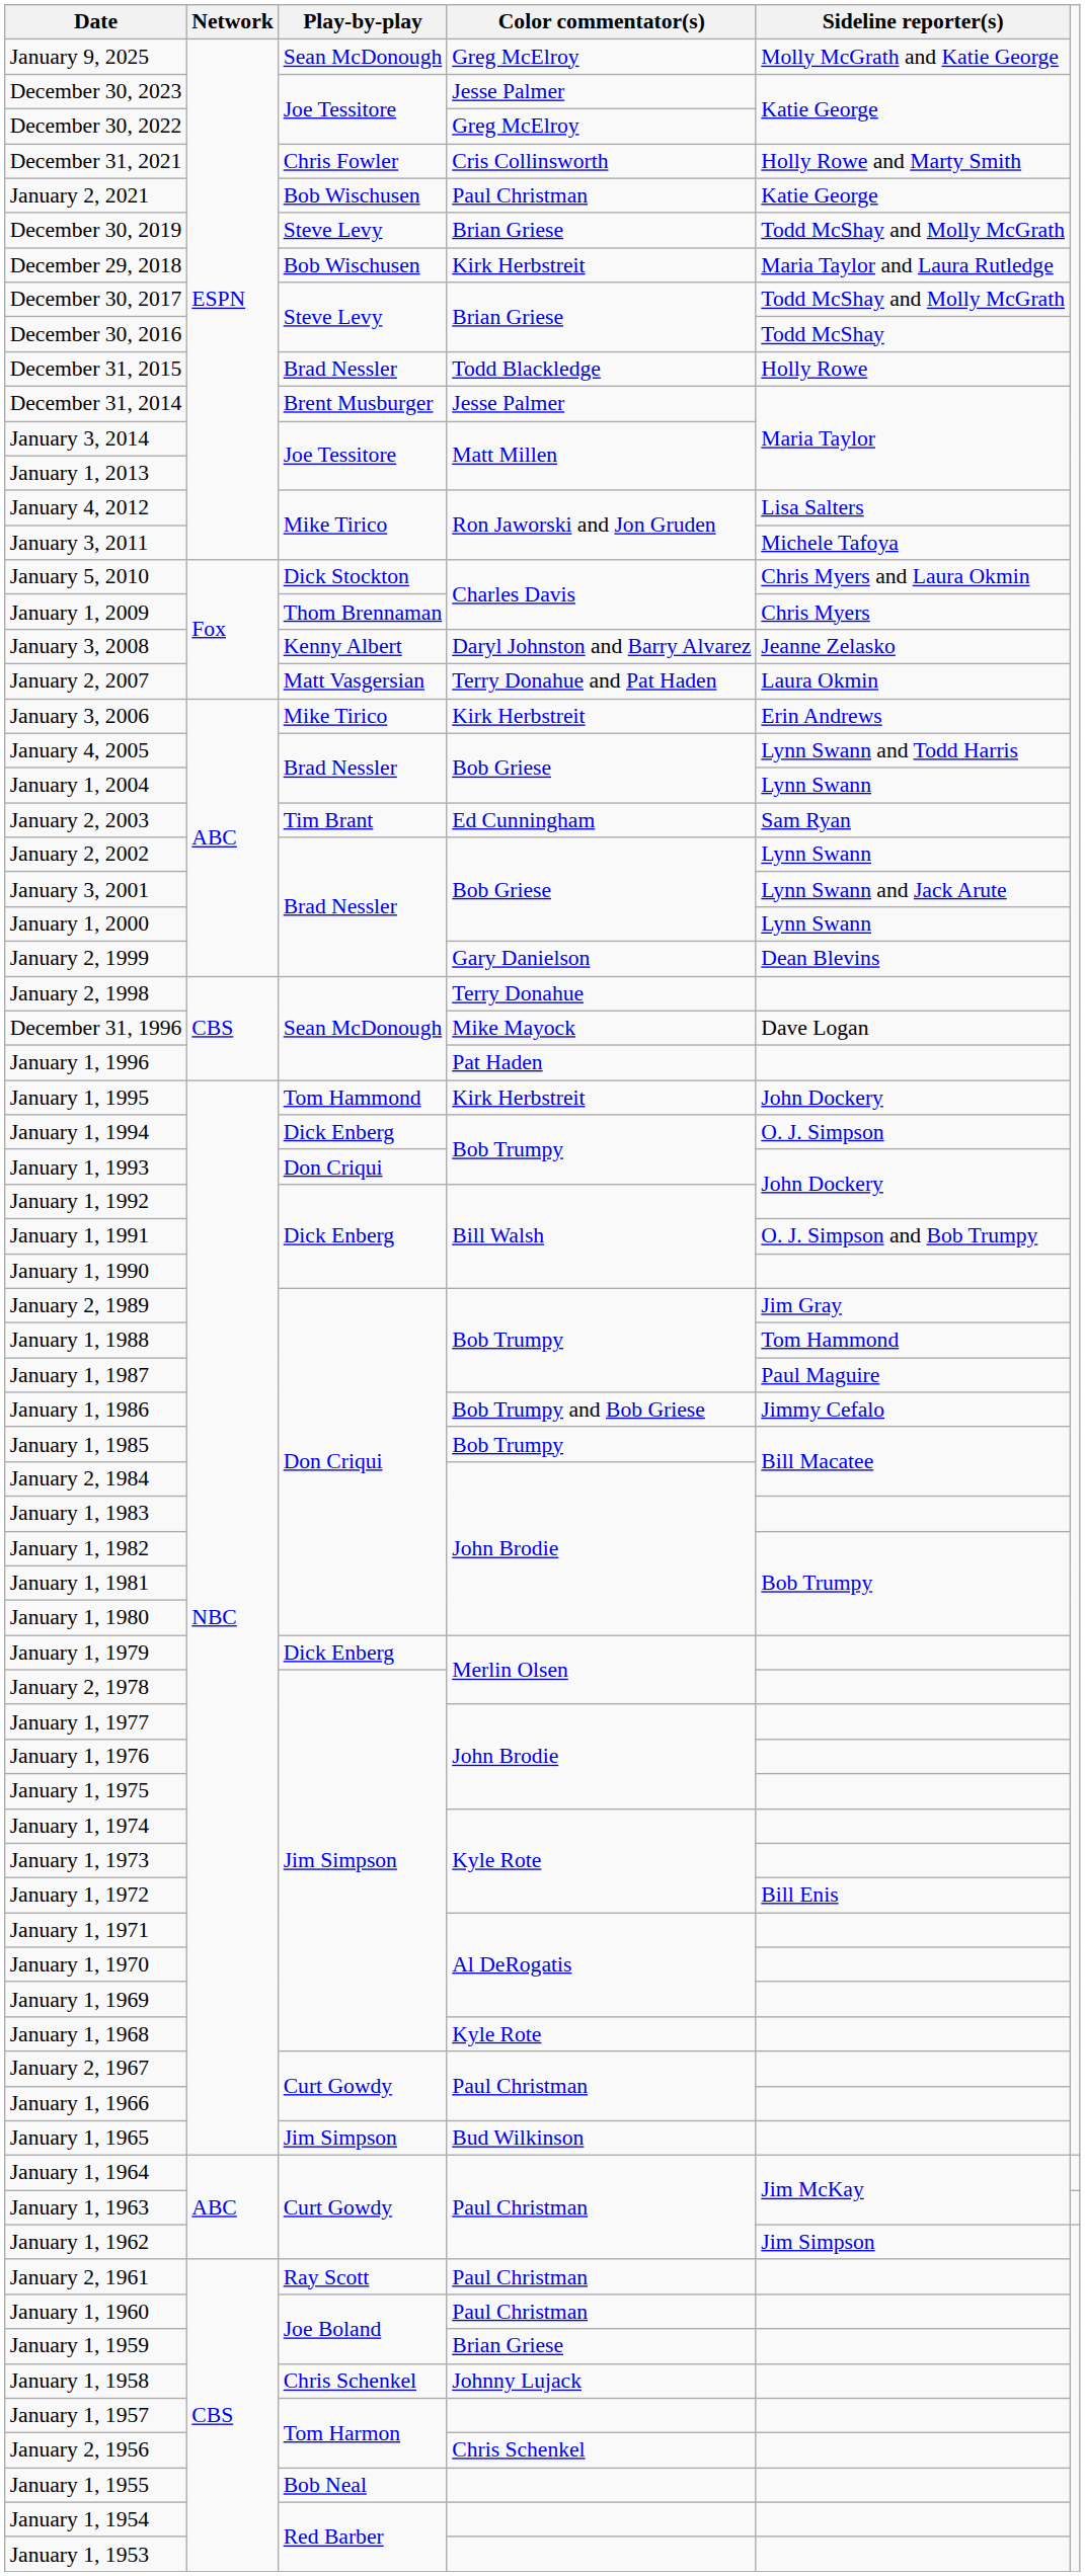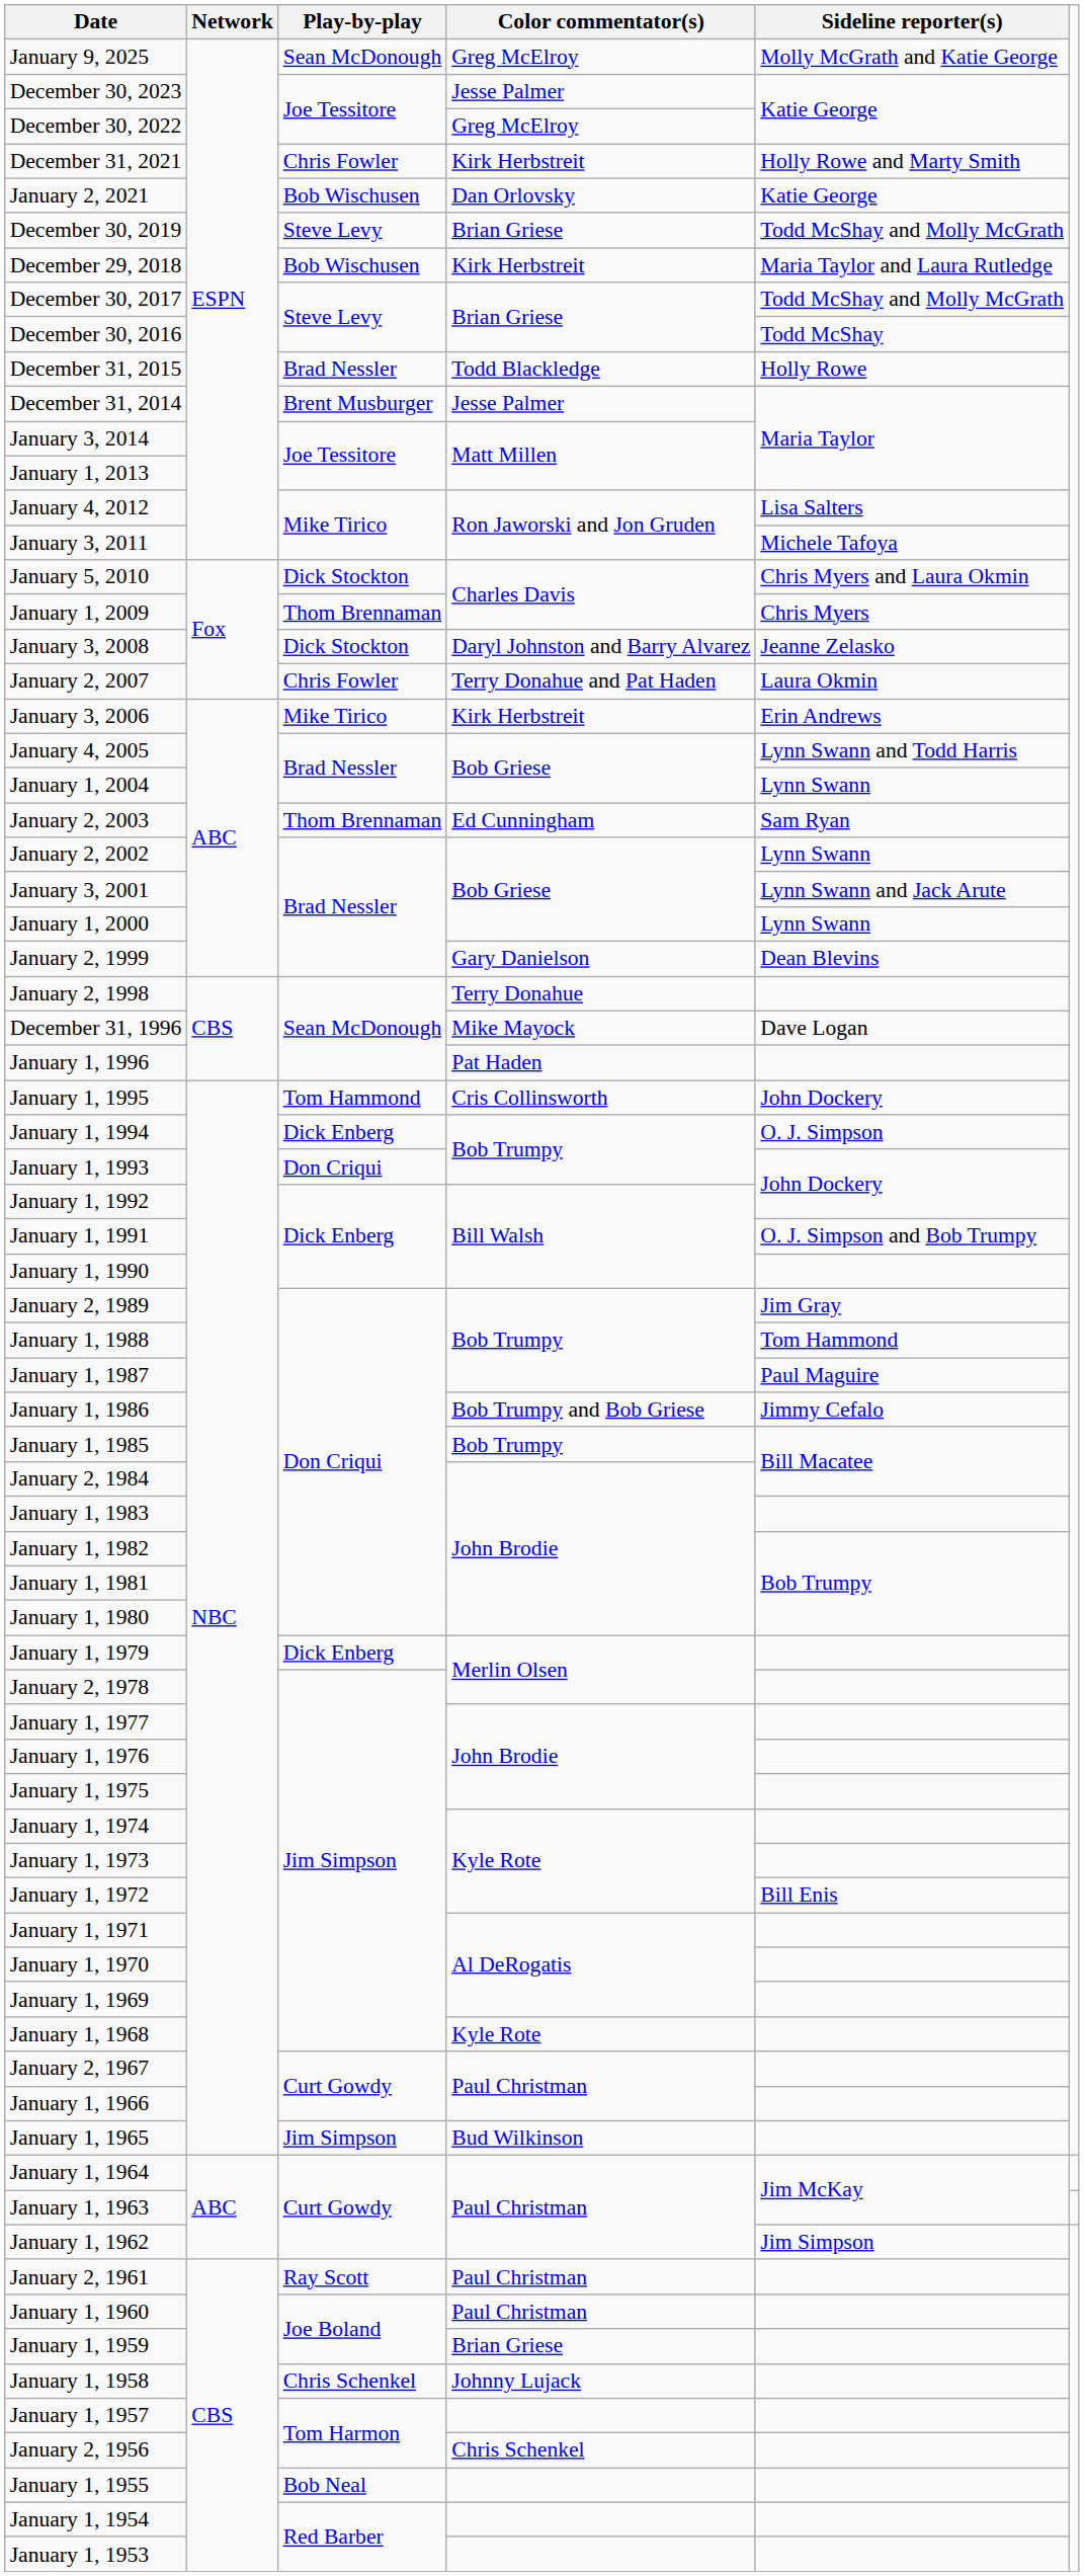 <table class="wikitable">
 <tr>
 <th>Date</th>
 <th>Network</th>
 <th>Play-by-play</th>
 <th>Color commentator(s)</th>
 <th>Sideline reporter(s)</th>
 </tr>
 <tr>
 <td>January 9, 2025</td>
 <td rowspan=15><a href='#'>ESPN</a></td>
 <td><a href='#'>Sean McDonough</a></td>
 <td><a href='#'>Greg McElroy</a></td>
 <td><a href='#'>Molly McGrath</a> and <a href='#'>Katie George</a></td>
 </tr>
 <tr>
 <td>December 30, 2023</td>
 <td rowspan=2><a href='#'>Joe Tessitore</a></td>
 <td><a href='#'>Jesse Palmer</a></td>
 <td rowspan=2><a href='#'>Katie George</a></td>
 </tr>
 <tr>
 <td>December 30, 2022</td>
 <td><a href='#'>Greg McElroy</a></td>
 </tr>
 <tr>
 <td>December 31, 2021</td>
 <td><a href='#'>Chris Fowler</a></td>
-<td><a href='#'>Cris Collinsworth</a></td>
+<td><a href='#'>Kirk Herbstreit</a></td>
 <td><a href='#'>Holly Rowe</a> and <a href='#'>Marty Smith</a></td>
 </tr>
 <tr>
 <td>January 2, 2021</td>
 <td><a href='#'>Bob Wischusen</a></td>
-<td><a href='#'>Paul Christman</a></td>
+<td><a href='#'>Dan Orlovsky</a></td>
 <td><a href='#'>Katie George</a></td>
 </tr>
 <tr>
 <td>December 30, 2019</td>
 <td><a href='#'>Steve Levy</a></td>
 <td><a href='#'>Brian Griese</a></td>
 <td><a href='#'>Todd McShay</a> and <a href='#'>Molly McGrath</a></td>
 </tr>
 <tr>
 <td>December 29, 2018</td>
 <td><a href='#'>Bob Wischusen</a></td>
 <td><a href='#'>Kirk Herbstreit</a></td>
 <td><a href='#'>Maria Taylor</a> and <a href='#'>Laura Rutledge</a></td>
 </tr>
 <tr>
 <td>December 30, 2017</td>
 <td rowspan=2><a href='#'>Steve Levy</a></td>
 <td rowspan=2><a href='#'>Brian Griese</a></td>
 <td><a href='#'>Todd McShay</a> and <a href='#'>Molly McGrath</a></td>
 </tr>
 <tr>
 <td>December 30, 2016</td>
 <td><a href='#'>Todd McShay</a></td>
 </tr>
 <tr>
 <td>December 31, 2015</td>
 <td><a href='#'>Brad Nessler</a></td>
 <td><a href='#'>Todd Blackledge</a></td>
 <td><a href='#'>Holly Rowe</a></td>
 </tr>
 <tr>
 <td>December 31, 2014</td>
 <td><a href='#'>Brent Musburger</a></td>
 <td><a href='#'>Jesse Palmer</a></td>
 <td rowspan=3><a href='#'>Maria Taylor</a></td>
 </tr>
 <tr>
 <td>January 3, 2014</td>
 <td rowspan=2><a href='#'>Joe Tessitore</a></td>
 <td rowspan=2><a href='#'>Matt Millen</a></td>
 </tr>
 <tr>
 <td>January 1, 2013</td>
 </tr>
 <tr>
 <td>January 4, 2012</td>
 <td rowspan=2><a href='#'>Mike Tirico</a></td>
 <td rowspan=2><a href='#'>Ron Jaworski</a> and <a href='#'>Jon Gruden</a></td>
 <td><a href='#'>Lisa Salters</a></td>
 </tr>
 <tr>
 <td>January 3, 2011</td>
 <td><a href='#'>Michele Tafoya</a></td>
 </tr>
 <tr>
 <td>January 5, 2010</td>
 <td rowspan=4><a href='#'>Fox</a></td>
 <td><a href='#'>Dick Stockton</a></td>
 <td rowspan=2><a href='#'>Charles Davis</a></td>
 <td><a href='#'>Chris Myers</a> and <a href='#'>Laura Okmin</a></td>
 </tr>
 <tr>
 <td>January 1, 2009</td>
 <td><a href='#'>Thom Brennaman</a></td>
 <td><a href='#'>Chris Myers</a></td>
 </tr>
 <tr>
 <td>January 3, 2008</td>
-<td><a href='#'>Kenny Albert</a></td>
+<td><a href='#'>Dick Stockton</a></td>
 <td><a href='#'>Daryl Johnston</a> and <a href='#'>Barry Alvarez</a></td>
 <td><a href='#'>Jeanne Zelasko</a></td>
 </tr>
 <tr>
 <td>January 2, 2007</td>
-<td><a href='#'>Matt Vasgersian</a></td>
+<td><a href='#'>Chris Fowler</a></td>
 <td><a href='#'>Terry Donahue</a> and <a href='#'>Pat Haden</a></td>
 <td><a href='#'>Laura Okmin</a></td>
 </tr>
 <tr>
 <td>January 3, 2006</td>
 <td rowspan=8><a href='#'>ABC</a></td>
 <td><a href='#'>Mike Tirico</a></td>
 <td><a href='#'>Kirk Herbstreit</a></td>
 <td><a href='#'>Erin Andrews</a></td>
 </tr>
 <tr>
 <td>January 4, 2005</td>
 <td rowspan=2><a href='#'>Brad Nessler</a></td>
 <td rowspan=2><a href='#'>Bob Griese</a></td>
 <td><a href='#'>Lynn Swann</a> and <a href='#'>Todd Harris</a></td>
 </tr>
 <tr>
 <td>January 1, 2004</td>
 <td><a href='#'>Lynn Swann</a></td>
 </tr>
 <tr>
 <td>January 2, 2003</td>
-<td><a href='#'>Tim Brant</a></td>
+<td><a href='#'>Thom Brennaman</a></td>
 <td><a href='#'>Ed Cunningham</a></td>
 <td><a href='#'>Sam Ryan</a></td>
 </tr>
 <tr>
 <td>January 2, 2002</td>
 <td rowspan=4><a href='#'>Brad Nessler</a></td>
 <td rowspan=3><a href='#'>Bob Griese</a></td>
 <td><a href='#'>Lynn Swann</a></td>
 </tr>
 <tr>
 <td>January 3, 2001</td>
 <td><a href='#'>Lynn Swann</a> and <a href='#'>Jack Arute</a></td>
 </tr>
 <tr>
 <td>January 1, 2000</td>
 <td><a href='#'>Lynn Swann</a></td>
 </tr>
 <tr>
 <td>January 2, 1999</td>
 <td><a href='#'>Gary Danielson</a></td>
 <td><a href='#'>Dean Blevins</a></td>
 </tr>
 <tr>
 <td>January 2, 1998</td>
 <td rowspan=3><a href='#'>CBS</a></td>
 <td rowspan=3><a href='#'>Sean McDonough</a></td>
 <td><a href='#'>Terry Donahue</a></td>
 <td></td>
 </tr>
 <tr>
 <td>December 31, 1996</td>
 <td><a href='#'>Mike Mayock</a></td>
 <td>Dave Logan</td>
 </tr>
 <tr>
 <td>January 1, 1996</td>
 <td><a href='#'>Pat Haden</a></td>
 <td></td>
 </tr>
 <tr>
 <td>January 1, 1995</td>
 <td rowspan=31><a href='#'>NBC</a></td>
 <td><a href='#'>Tom Hammond</a></td>
-<td><a href='#'>Kirk Herbstreit</a></td>
+<td><a href='#'>Cris Collinsworth</a></td>
 <td><a href='#'>John Dockery</a></td>
 </tr>
 <tr>
 <td>January 1, 1994</td>
 <td><a href='#'>Dick Enberg</a></td>
 <td rowspan=2><a href='#'>Bob Trumpy</a></td>
 <td><a href='#'>O. J. Simpson</a></td>
 </tr>
 <tr>
 <td>January 1, 1993</td>
 <td><a href='#'>Don Criqui</a></td>
 <td rowspan=2><a href='#'>John Dockery</a></td>
 </tr>
 <tr>
 <td>January 1, 1992</td>
 <td rowspan=3><a href='#'>Dick Enberg</a></td>
 <td rowspan=3><a href='#'>Bill Walsh</a></td>
 </tr>
 <tr>
 <td>January 1, 1991</td>
 <td><a href='#'>O. J. Simpson</a> and <a href='#'>Bob Trumpy</a></td>
 </tr>
 <tr>
 <td>January 1, 1990</td>
 <td></td>
 </tr>
 <tr>
 <td>January 2, 1989</td>
 <td rowspan=10><a href='#'>Don Criqui</a></td>
 <td rowspan=3><a href='#'>Bob Trumpy</a></td>
 <td><a href='#'>Jim Gray</a></td>
 </tr>
 <tr>
 <td>January 1, 1988</td>
 <td><a href='#'>Tom Hammond</a></td>
 </tr>
 <tr>
 <td>January 1, 1987</td>
 <td><a href='#'>Paul Maguire</a></td>
 </tr>
 <tr>
 <td>January 1, 1986</td>
 <td><a href='#'>Bob Trumpy</a> and <a href='#'>Bob Griese</a></td>
 <td><a href='#'>Jimmy Cefalo</a></td>
 </tr>
 <tr>
 <td>January 1, 1985</td>
 <td><a href='#'>Bob Trumpy</a></td>
 <td rowspan=2><a href='#'>Bill Macatee</a></td>
 </tr>
 <tr>
 <td>January 2, 1984</td>
 <td rowspan=5><a href='#'>John Brodie</a></td>
 </tr>
 <tr>
 <td>January 1, 1983</td>
 <td></td>
 </tr>
 <tr>
 <td>January 1, 1982</td>
 <td rowspan=3><a href='#'>Bob Trumpy</a></td>
 </tr>
 <tr>
 <td>January 1, 1981</td>
 </tr>
 <tr>
 <td>January 1, 1980</td>
 </tr>
 <tr>
 <td>January 1, 1979</td>
 <td><a href='#'>Dick Enberg</a></td>
 <td rowspan=2><a href='#'>Merlin Olsen</a></td>
 <td></td>
 </tr>
 <tr>
 <td>January 2, 1978</td>
 <td rowspan=11><a href='#'>Jim Simpson</a></td>
 <td></td>
 </tr>
 <tr>
 <td>January 1, 1977</td>
 <td rowspan=3><a href='#'>John Brodie</a></td>
 <td></td>
 </tr>
 <tr>
 <td>January 1, 1976</td>
 <td></td>
 </tr>
 <tr>
 <td>January 1, 1975</td>
 <td></td>
 </tr>
 <tr>
 <td>January 1, 1974</td>
 <td rowspan=3><a href='#'>Kyle Rote</a></td>
 <td></td>
 </tr>
 <tr>
 <td>January 1, 1973</td>
 <td></td>
 </tr>
 <tr>
 <td>January 1, 1972</td>
 <td><a href='#'>Bill Enis</a></td>
 </tr>
 <tr>
 <td>January 1, 1971</td>
 <td rowspan=3><a href='#'>Al DeRogatis</a></td>
 <td></td>
 </tr>
 <tr>
 <td>January 1, 1970</td>
 <td></td>
 </tr>
 <tr>
 <td>January 1, 1969</td>
 <td></td>
 </tr>
 <tr>
 <td>January 1, 1968</td>
 <td><a href='#'>Kyle Rote</a></td>
 <td></td>
 </tr>
 <tr>
 <td>January 2, 1967</td>
 <td rowspan=2><a href='#'>Curt Gowdy</a></td>
 <td rowspan=2><a href='#'>Paul Christman</a></td>
 <td></td>
 </tr>
 <tr>
 <td>January 1, 1966</td>
 <td></td>
 </tr>
 <tr>
 <td>January 1, 1965</td>
 <td><a href='#'>Jim Simpson</a></td>
 <td><a href='#'>Bud Wilkinson</a></td>
 <td></td>
 </tr>
 <tr>
 <td>January 1, 1964</td>
 <td rowspan=3><a href='#'>ABC</a></td>
 <td rowspan=3><a href='#'>Curt Gowdy</a></td>
 <td rowspan=3><a href='#'>Paul Christman</a></td>
 <td rowspan=2><a href='#'>Jim McKay</a></td>
 <td></td>
 </tr>
 <tr>
 <td>January 1, 1963</td>
 <td></td>
 </tr>
 <tr>
 <td>January 1, 1962</td>
 <td><a href='#'>Jim Simpson</a></td>
 </tr>
 <tr>
 <td>January 2, 1961</td>
 <td rowspan=9><a href='#'>CBS</a></td>
 <td><a href='#'>Ray Scott</a></td>
 <td><a href='#'>Paul Christman</a></td>
 <td></td>
 </tr>
 <tr>
 <td>January 1, 1960</td>
 <td rowspan=2><a href='#'>Joe Boland</a></td>
 <td><a href='#'>Paul Christman</a></td>
 <td></td>
 </tr>
 <tr>
 <td>January 1, 1959</td>
 <td><a href='#'>Brian Griese</a></td>
 <td></td>
 </tr>
 <tr>
 <td>January 1, 1958</td>
 <td><a href='#'>Chris Schenkel</a></td>
 <td><a href='#'>Johnny Lujack</a></td>
 <td></td>
 </tr>
 <tr>
 <td>January 1, 1957</td>
 <td rowspan=2><a href='#'>Tom Harmon</a></td>
 <td></td>
 <td></td>
 </tr>
 <tr>
 <td>January 2, 1956</td>
 <td><a href='#'>Chris Schenkel</a></td>
 <td></td>
 </tr>
 <tr>
 <td>January 1, 1955</td>
 <td><a href='#'>Bob Neal</a></td>
 <td></td>
 <td></td>
 </tr>
 <tr>
 <td>January 1, 1954</td>
 <td rowspan=2><a href='#'>Red Barber</a></td>
 <td></td>
 <td></td>
 </tr>
 <tr>
 <td>January 1, 1953</td>
 <td></td>
 <td></td>
 </tr>
 <tr>
 </tr>
 </table>
